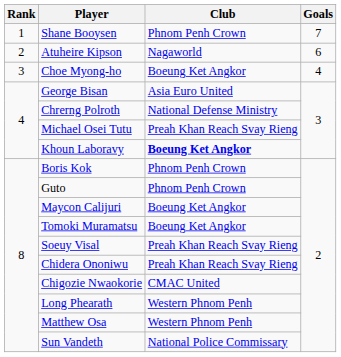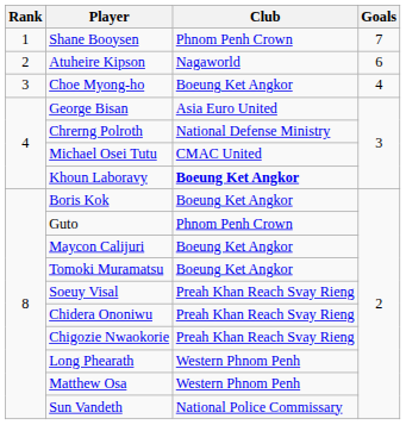 <table class="wikitable" style="text-align:center">
 <tr>
 <th>Rank</th>
 <th>Player</th>
 <th>Club</th>
 <th>Goals</th>
 </tr>
 <tr>
 <td rowspan="1">1</td>
 <td align="left"> <a href='#'>Shane Booysen</a></td>
 <td align="left"><a href='#'>Phnom Penh Crown</a></td>
 <td rowspan="1">7</td>
 </tr>
 <tr>
 <td rowspan="1">2</td>
 <td align="left"> <a href='#'>Atuheire Kipson</a></td>
 <td align="left"><a href='#'>Nagaworld</a></td>
 <td rowspan="1">6</td>
 </tr>
 <tr>
 <td rowspan="1">3</td>
 <td align="left"> <a href='#'>Choe Myong-ho</a></td>
 <td align="left"><a href='#'>Boeung Ket Angkor</a></td>
 <td rowspan="1">4</td>
 </tr>
 <tr>
 <td rowspan="4">4</td>
 <td align="left"> <a href='#'>George Bisan</a></td>
 <td align="left"><a href='#'>Asia Euro United</a></td>
 <td rowspan="4">3</td>
 </tr>
 <tr>
 <td align="left"> <a href='#'>Chrerng Polroth</a></td>
 <td align="left"><a href='#'>National Defense Ministry</a></td>
 </tr>
 <tr>
 <td align="left"> <a href='#'>Michael Osei Tutu</a></td>
-<td align="left"><a href='#'>Preah Khan Reach Svay Rieng</a></td>
+<td align="left"><a href='#'>CMAC United</a></td>
 </tr>
 <tr>
 <td align="left"> <a href='#'>Khoun Laboravy</a></td>
 <td align="left"><strong><a href='#'>Boeung Ket Angkor</a></strong></td>
 </tr>
 <tr>
 <td rowspan="10">8</td>
 <td align="left"> <a href='#'>Boris Kok</a></td>
-<td align="left"><a href='#'>Phnom Penh Crown</a></td>
+<td align="left"><a href='#'>Boeung Ket Angkor</a></td>
 <td rowspan="10">2</td>
 </tr>
 <tr>
 <td align="left"> Guto</td>
 <td align="left"><a href='#'>Phnom Penh Crown</a></td>
 </tr>
 <tr>
 <td align="left"> <a href='#'>Maycon Calijuri</a></td>
 <td align="left"><a href='#'>Boeung Ket Angkor</a></td>
 </tr>
 <tr>
 <td align="left"> <a href='#'>Tomoki Muramatsu</a></td>
 <td align="left"><a href='#'>Boeung Ket Angkor</a></td>
 </tr>
 <tr>
 <td align="left"> <a href='#'>Soeuy Visal</a></td>
 <td align="left"><a href='#'>Preah Khan Reach Svay Rieng</a></td>
 </tr>
 <tr>
 <td align="left"> <a href='#'>Chidera Ononiwu</a></td>
 <td align="left"><a href='#'>Preah Khan Reach Svay Rieng</a></td>
 </tr>
 <tr>
 <td align="left"> <a href='#'>Chigozie Nwaokorie</a></td>
-<td align="left"><a href='#'>CMAC United</a></td>
+<td align="left"><a href='#'>Preah Khan Reach Svay Rieng</a></td>
 </tr>
 <tr>
 <td align="left"> <a href='#'>Long Phearath</a></td>
 <td align="left"><a href='#'>Western Phnom Penh</a></td>
 </tr>
 <tr>
 <td align="left"> <a href='#'>Matthew Osa</a></td>
 <td align="left"><a href='#'>Western Phnom Penh</a></td>
 </tr>
 <tr>
 <td align="left"> <a href='#'>Sun Vandeth</a></td>
 <td align="left"><a href='#'>National Police Commissary</a></td>
 </tr>
 </table>
